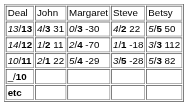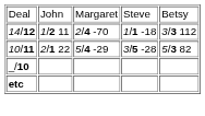 <table border="1" cellpadding="2">
 <tr>
 <td>Deal</td>
 <td>John</td>
 <td>Margaret</td>
 <td>Steve</td>
 <td>Betsy</td>
-</tr>
-<tr>
-<td><em>13</em>/<strong>13</strong></td>
-<td><em>4</em>/<strong>3</strong>  31</td>
-<td><em>0</em>/<strong>3</strong>  -30</td>
-<td><em>4</em>/<strong>2</strong>  22</td>
-<td><em>5</em>/<strong>5</strong>  50</td>
 </tr>
 <tr>
 <td><em>14</em>/<strong>12</strong></td>
 <td><em>1</em>/<strong>2</strong> 11</td>
 <td><em>2</em>/<strong>4</strong> -70</td>
 <td><em>1</em>/<strong>1</strong> -18</td>
 <td><em>3</em>/<strong>3</strong> 112</td>
 </tr>
 <tr>
 <td><em>10</em>/<strong>11</strong></td>
 <td><em>2</em>/<strong>1</strong> 22</td>
 <td><em>5</em>/<strong>4</strong> -29</td>
 <td><em>3</em>/<strong>5</strong> -28</td>
 <td><em>5</em>/<strong>3</strong> 82</td>
 </tr>
 <tr>
 <td>_/<strong>10</strong></td>
 <td></td>
 <td></td>
 <td></td>
 <td></td>
 </tr>
 <tr>
 <td><strong>etc</strong></td>
 <td></td>
 <td></td>
 <td></td>
 <td></td>
 </tr>
 </table>
